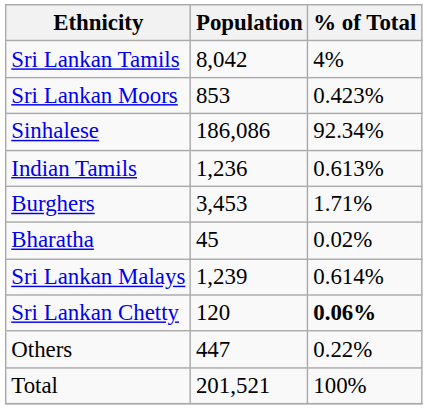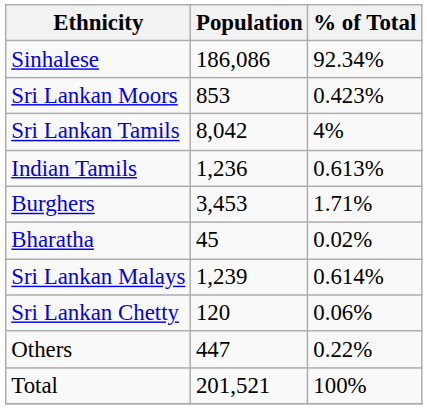 <table class="wikitable" style="margin:1em auto;">
 <tr>
 <th>Ethnicity</th>
 <th>Population</th>
 <th>% of Total</th>
 </tr>
 <tr>
-<td><a href='#'>Sri Lankan Tamils</a></td>
-<td>8,042</td>
-<td>4%</td>
+<td><a href='#'>Sinhalese</a></td>
+<td>186,086</td>
+<td>92.34%</td>
 </tr>
 <tr>
 <td><a href='#'>Sri Lankan Moors</a></td>
 <td>853</td>
 <td>0.423%</td>
 </tr>
 <tr>
-<td><a href='#'>Sinhalese</a></td>
-<td>186,086</td>
-<td>92.34%</td>
+<td><a href='#'>Sri Lankan Tamils</a></td>
+<td>8,042</td>
+<td>4%</td>
 </tr>
 <tr>
 <td><a href='#'>Indian Tamils</a></td>
 <td>1,236</td>
 <td>0.613%</td>
 </tr>
 <tr>
 <td><a href='#'>Burghers</a></td>
 <td>3,453</td>
 <td>1.71%</td>
 </tr>
 <tr>
 <td><a href='#'>Bharatha</a></td>
 <td>45</td>
 <td>0.02%</td>
 </tr>
 <tr>
 <td><a href='#'>Sri Lankan Malays</a></td>
 <td>1,239</td>
 <td>0.614%</td>
 </tr>
 <tr>
 <td><a href='#'>Sri Lankan Chetty</a></td>
 <td>120</td>
-<td><strong>0.06%</strong></td>
+<td>0.06%</td>
 </tr>
 <tr>
 <td>Others</td>
 <td>447</td>
 <td>0.22%</td>
 </tr>
 <tr>
 <td>Total</td>
 <td>201,521</td>
 <td>100%</td>
 </tr>
 <tr>
 </tr>
 </table>
